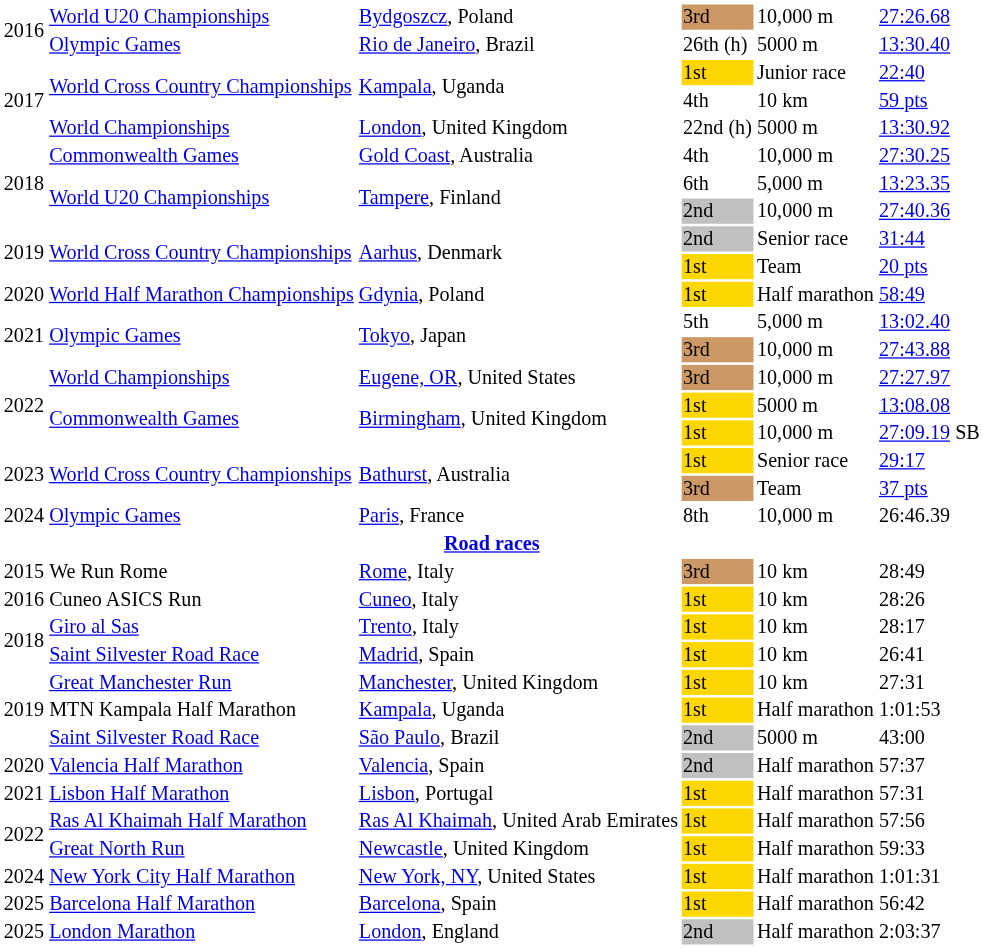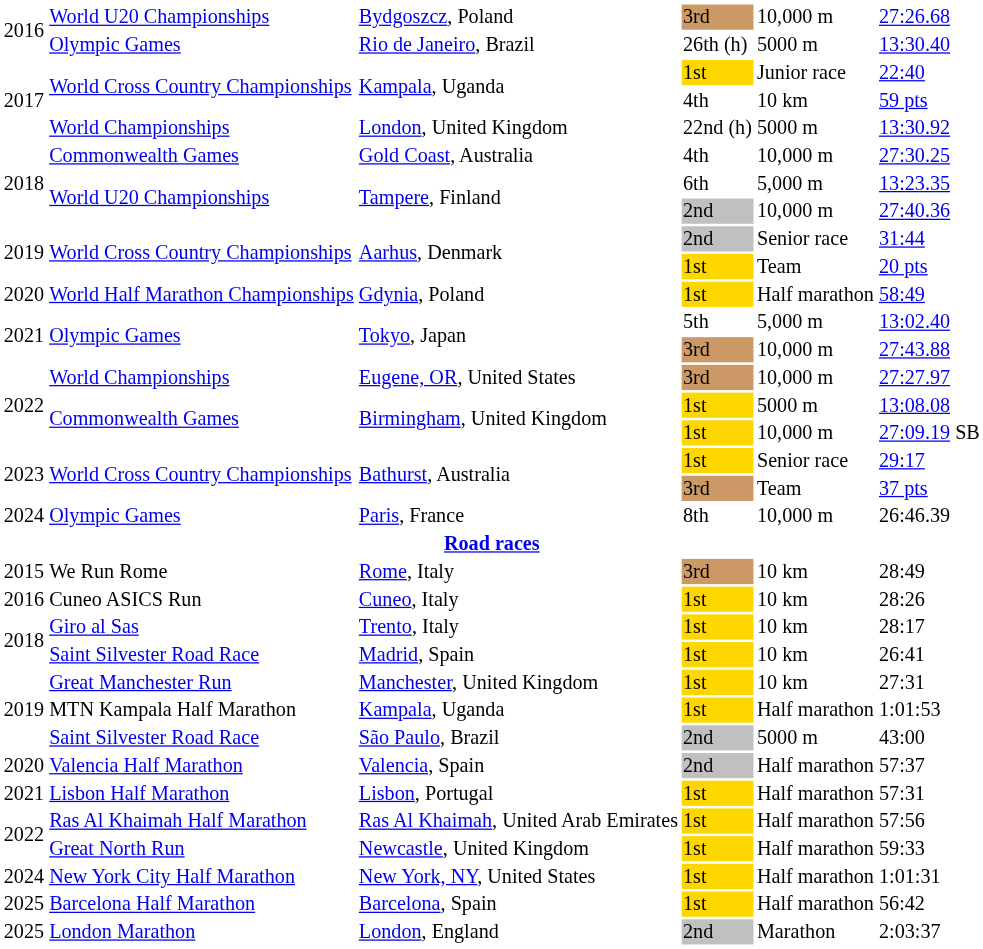 <table>
 <tr>
 <td rowspan=2>2016</td>
 <td><a href='#'>World U20 Championships</a></td>
 <td><a href='#'>Bydgoszcz</a>, Poland</td>
 <td bgcolor=cc9966>3rd</td>
 <td>10,000 m</td>
 <td><a href='#'>27:26.68</a> </td>
 </tr>
 <tr>
 <td><a href='#'>Olympic Games</a></td>
 <td><a href='#'>Rio de Janeiro</a>, Brazil</td>
 <td>26th (h)</td>
 <td>5000 m</td>
 <td><a href='#'>13:30.40</a></td>
 </tr>
 <tr>
 <td rowspan=3>2017</td>
 <td rowspan=2><a href='#'>World Cross Country Championships</a></td>
 <td rowspan=2><a href='#'>Kampala</a>, Uganda</td>
 <td bgcolor=gold>1st</td>
 <td>Junior race</td>
 <td><a href='#'>22:40</a></td>
 </tr>
 <tr>
 <td>4th</td>
 <td>10 km</td>
 <td><a href='#'>59 pts</a></td>
 </tr>
 <tr>
 <td><a href='#'>World Championships</a></td>
 <td><a href='#'>London</a>, United Kingdom</td>
 <td>22nd (h)</td>
 <td>5000 m</td>
 <td><a href='#'>13:30.92</a></td>
 </tr>
 <tr>
 <td rowspan=3>2018</td>
 <td><a href='#'>Commonwealth Games</a></td>
 <td><a href='#'>Gold Coast</a>, Australia</td>
 <td>4th</td>
 <td>10,000 m</td>
 <td><a href='#'>27:30.25</a></td>
 </tr>
 <tr>
 <td rowspan=2><a href='#'>World U20 Championships</a></td>
 <td rowspan=2><a href='#'>Tampere</a>, Finland</td>
 <td>6th</td>
 <td>5,000 m</td>
 <td><a href='#'>13:23.35</a></td>
 </tr>
 <tr>
 <td bgcolor=silver>2nd</td>
 <td>10,000 m</td>
 <td><a href='#'>27:40.36</a></td>
 </tr>
 <tr>
 <td rowspan=2>2019</td>
 <td rowspan=2><a href='#'>World Cross Country Championships</a></td>
 <td rowspan=2><a href='#'>Aarhus</a>, Denmark</td>
 <td bgcolor=silver>2nd</td>
 <td>Senior race</td>
 <td><a href='#'>31:44</a></td>
 </tr>
 <tr>
 <td bgcolor=gold>1st</td>
 <td>Team</td>
 <td><a href='#'>20 pts</a></td>
 </tr>
 <tr>
 <td>2020</td>
 <td><a href='#'>World Half Marathon Championships</a></td>
 <td><a href='#'>Gdynia</a>, Poland</td>
 <td bgcolor=gold>1st</td>
 <td>Half marathon</td>
 <td><a href='#'>58:49</a> <strong></strong></td>
 </tr>
 <tr>
 <td rowspan=2>2021</td>
 <td rowspan=2><a href='#'>Olympic Games</a></td>
 <td rowspan=2><a href='#'>Tokyo</a>, Japan</td>
 <td>5th</td>
 <td>5,000 m</td>
 <td><a href='#'>13:02.40</a></td>
 </tr>
 <tr>
 <td bgcolor=cc9966>3rd</td>
 <td>10,000 m</td>
 <td><a href='#'>27:43.88</a></td>
 </tr>
 <tr>
 <td rowspan=3>2022</td>
 <td><a href='#'>World Championships</a></td>
 <td><a href='#'>Eugene, OR</a>, United States</td>
 <td bgcolor=cc9966>3rd</td>
 <td>10,000 m</td>
 <td><a href='#'>27:27.97</a></td>
 </tr>
 <tr>
 <td rowspan=2><a href='#'>Commonwealth Games</a></td>
 <td rowspan=2><a href='#'>Birmingham</a>, United Kingdom</td>
 <td bgcolor=gold>1st</td>
 <td>5000 m</td>
 <td><a href='#'>13:08.08</a> </td>
 </tr>
 <tr>
 <td bgcolor=gold>1st</td>
 <td>10,000 m</td>
 <td><a href='#'>27:09.19</a> SB <strong></strong></td>
 </tr>
 <tr>
 <td rowspan=2>2023</td>
 <td rowspan=2><a href='#'>World Cross Country Championships</a></td>
 <td rowspan=2><a href='#'>Bathurst</a>, Australia</td>
 <td bgcolor=gold>1st</td>
 <td>Senior race</td>
 <td><a href='#'>29:17</a></td>
 </tr>
 <tr>
 <td bgcolor=cc9966>3rd</td>
 <td>Team</td>
 <td><a href='#'>37 pts</a></td>
 </tr>
 <tr>
 <td>2024</td>
 <td><a href='#'>Olympic Games</a></td>
 <td><a href='#'>Paris</a>, France</td>
 <td>8th</td>
 <td>10,000 m</td>
 <td>26:46.39</td>
 </tr>
 <tr>
 <th colspan="6"><a href='#'>Road races</a></th>
 </tr>
 <tr>
 <td>2015</td>
 <td>We Run Rome</td>
 <td><a href='#'>Rome</a>, Italy</td>
 <td bgcolor=cc9966>3rd</td>
 <td>10 km</td>
 <td>28:49</td>
 </tr>
 <tr>
 <td>2016</td>
 <td>Cuneo ASICS Run</td>
 <td><a href='#'>Cuneo</a>, Italy</td>
 <td bgcolor=gold>1st</td>
 <td>10 km</td>
 <td>28:26</td>
 </tr>
 <tr>
 <td rowspan=2>2018</td>
 <td><a href='#'>Giro al Sas</a></td>
 <td><a href='#'>Trento</a>, Italy</td>
 <td bgcolor=gold>1st</td>
 <td>10 km</td>
 <td>28:17</td>
 </tr>
 <tr>
 <td><a href='#'>Saint Silvester Road Race</a></td>
 <td><a href='#'>Madrid</a>, Spain</td>
 <td bgcolor=gold>1st</td>
 <td>10 km</td>
 <td>26:41</td>
 </tr>
 <tr>
 <td rowspan=3>2019</td>
 <td><a href='#'>Great Manchester Run</a></td>
 <td><a href='#'>Manchester</a>, United Kingdom</td>
 <td bgcolor=gold>1st</td>
 <td>10 km</td>
 <td>27:31</td>
 </tr>
 <tr>
 <td>MTN Kampala Half Marathon</td>
 <td><a href='#'>Kampala</a>, Uganda</td>
 <td bgcolor=gold>1st</td>
 <td>Half marathon</td>
 <td>1:01:53</td>
 </tr>
 <tr>
 <td><a href='#'>Saint Silvester Road Race</a></td>
 <td><a href='#'>São Paulo</a>, Brazil</td>
 <td bgcolor=silver>2nd</td>
 <td>5000 m</td>
 <td>43:00</td>
 </tr>
 <tr>
 <td>2020</td>
 <td><a href='#'>Valencia Half Marathon</a></td>
 <td><a href='#'>Valencia</a>, Spain</td>
 <td bgcolor=silver>2nd</td>
 <td>Half marathon</td>
 <td>57:37</td>
 </tr>
 <tr>
 <td>2021</td>
 <td><a href='#'>Lisbon Half Marathon</a></td>
 <td><a href='#'>Lisbon</a>, Portugal</td>
 <td bgcolor=gold>1st</td>
 <td>Half marathon</td>
 <td>57:31</td>
 </tr>
 <tr>
 <td rowspan=2>2022</td>
 <td><a href='#'>Ras Al Khaimah Half Marathon</a></td>
 <td><a href='#'>Ras Al Khaimah</a>, United Arab Emirates</td>
 <td bgcolor=gold>1st</td>
 <td>Half marathon</td>
 <td>57:56</td>
 </tr>
 <tr>
 <td><a href='#'>Great North Run</a></td>
 <td><a href='#'>Newcastle</a>, United Kingdom</td>
 <td bgcolor=gold>1st</td>
 <td>Half marathon</td>
 <td>59:33</td>
 </tr>
 <tr>
 <td>2024</td>
 <td><a href='#'>New York City Half Marathon</a></td>
 <td><a href='#'>New York, NY</a>, United States</td>
 <td bgcolor=gold>1st</td>
 <td>Half marathon</td>
 <td>1:01:31</td>
 </tr>
 <tr>
 <td>2025</td>
 <td><a href='#'>Barcelona Half Marathon</a></td>
 <td><a href='#'>Barcelona</a>, Spain</td>
 <td bgcolor=gold>1st</td>
 <td>Half marathon</td>
 <td>56:42</td>
 </tr>
 <tr>
 <td>2025</td>
 <td><a href='#'>London Marathon</a></td>
 <td><a href='#'>London</a>, England</td>
 <td bgcolor=silver>2nd</td>
-<td>Half marathon</td>
+<td>Marathon</td>
 <td>2:03:37</td>
 </tr>
 </table>
